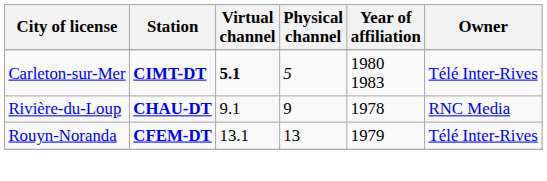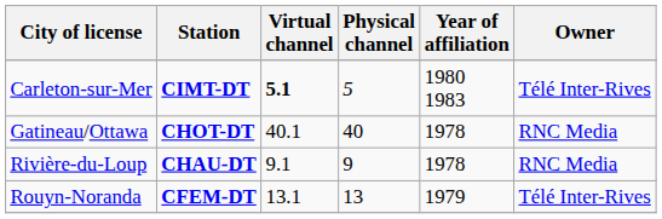 <table class="wikitable unsortable">
 <tr>
 <th>City of license</th>
 <th>Station</th>
 <th>Virtual<br>channel</th>
 <th>Physical<br>channel</th>
 <th>Year of<br>affiliation</th>
 <th>Owner</th>
 </tr>
 <tr style="vertical-align: top; text-align: left;">
 </tr>
 <tr>
 <td><a href='#'>Carleton-sur-Mer</a></td>
 <td><strong><a href='#'>CIMT-DT</a></strong></td>
 <td><strong>5.1</strong></td>
 <td><em>5</em></td>
 <td>1980 <br>1983 </td>
 <td><a href='#'>Télé Inter-Rives</a></td>
 </tr>
 <tr>
+<td><a href='#'>Gatineau</a>/<a href='#'>Ottawa</a></td>
+<td><strong><a href='#'>CHOT-DT</a></strong></td>
+<td>40.1</td>
+<td>40</td>
+<td>1978</td>
+<td><a href='#'>RNC Media</a></td>
+</tr>
+<tr>
 <td><a href='#'>Rivière-du-Loup</a></td>
 <td><strong><a href='#'>CHAU-DT</a></strong></td>
 <td>9.1</td>
 <td>9</td>
 <td>1978</td>
 <td><a href='#'>RNC Media</a></td>
 </tr>
 <tr>
 <td><a href='#'>Rouyn-Noranda</a></td>
 <td><strong><a href='#'>CFEM-DT</a></strong></td>
 <td>13.1</td>
 <td>13</td>
 <td>1979</td>
 <td><a href='#'>Télé Inter-Rives</a></td>
 </tr>
 <tr>
 </tr>
 </table>
